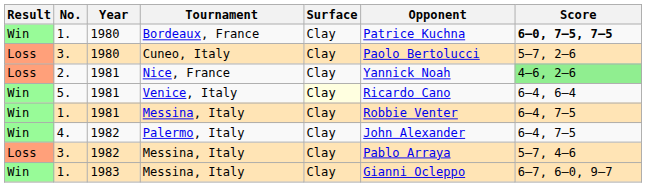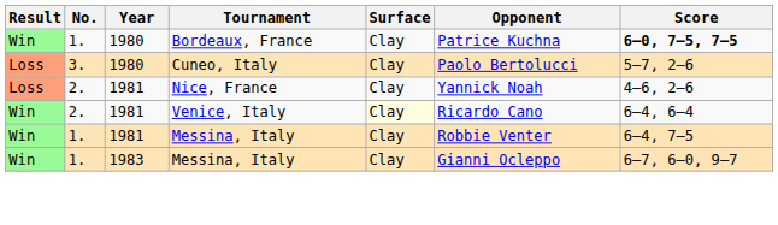 <table class="sortable wikitable">
 <tr>
 <th style="width:40px">Result</th>
 <th style="width:30px">No.</th>
 <th style="width:50px">Year</th>
 <th style="width:170px">Tournament</th>
 <th style="width:50px">Surface</th>
 <th style="width:160px">Opponent</th>
 <th style="width:130px" class="unsortable">Score</th>
 </tr>
 <tr>
 <td style="background:#98fb98;">Win</td>
 <td>1.</td>
 <td>1980</td>
 <td><a href='#'>Bordeaux</a>, France</td>
 <td>Clay</td>
 <td> <a href='#'>Patrice Kuchna</a></td>
 <td><strong>6–0, 7–5, 7–5</strong></td>
 </tr>
 <tr bgcolor="moccasin">
 <td style="background:#ffa07a;">Loss</td>
 <td>3.</td>
 <td>1980</td>
 <td>Cuneo, Italy</td>
 <td>Clay</td>
 <td> <a href='#'>Paolo Bertolucci</a></td>
 <td>5–7, 2–6</td>
 </tr>
 <tr>
 <td style="background:#ffa07a;">Loss</td>
 <td>2.</td>
 <td>1981</td>
 <td><a href='#'>Nice</a>, France</td>
 <td>Clay</td>
 <td> <a href='#'>Yannick Noah</a></td>
-<td style="background: lightgreen;">4–6, 2–6</td>
+<td>4–6, 2–6</td>
 </tr>
 <tr>
 <td style="background:#98fb98;">Win</td>
-<td>5.</td>
+<td>2.</td>
 <td>1981</td>
 <td><a href='#'>Venice</a>, Italy</td>
 <td style="background: lightyellow;">Clay</td>
 <td> <a href='#'>Ricardo Cano</a></td>
 <td>6–4, 6–4</td>
 </tr>
 <tr bgcolor="moccasin">
 <td style="background:#98fb98;">Win</td>
 <td>1.</td>
 <td>1981</td>
 <td><a href='#'>Messina</a>, Italy</td>
 <td>Clay</td>
 <td> <a href='#'>Robbie Venter</a></td>
 <td>6–4, 7–5</td>
 </tr>
-<tr>
-<td style="background:#98fb98;">Win</td>
-<td>4.</td>
-<td>1982</td>
-<td><a href='#'>Palermo</a>, Italy</td>
-<td>Clay</td>
-<td> <a href='#'>John Alexander</a></td>
-<td>6–4, 7–5</td>
-</tr>
-<tr bgcolor="moccasin">
-<td style="background:#ffa07a;">Loss</td>
-<td>3.</td>
-<td>1982</td>
-<td>Messina, Italy</td>
-<td>Clay</td>
-<td> <a href='#'>Pablo Arraya</a></td>
-<td>5–7, 4–6</td>
-</tr>
 <tr bgcolor="moccasin">
 <td style="background:#98fb98;">Win</td>
 <td>1.</td>
 <td>1983</td>
 <td>Messina, Italy</td>
 <td>Clay</td>
 <td> <a href='#'>Gianni Ocleppo</a></td>
 <td>6–7, 6–0, 9–7</td>
 </tr>
 </table>
